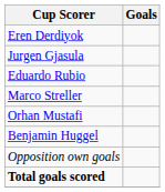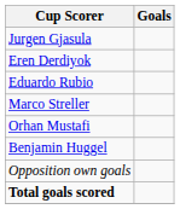 <table class="wikitable">
 <tr>
 <th>Cup Scorer</th>
 <th>Goals</th>
 </tr>
 <tr>
-<td> <a href='#'>Eren Derdiyok</a></td>
+<td> <a href='#'>Jurgen Gjasula</a></td>
 <td></td>
 </tr>
 <tr>
-<td> <a href='#'>Jurgen Gjasula</a></td>
+<td> <a href='#'>Eren Derdiyok</a></td>
 <td></td>
 </tr>
 <tr>
 <td> <a href='#'>Eduardo Rubio</a></td>
 <td></td>
 </tr>
 <tr>
 <td> <a href='#'>Marco Streller</a></td>
 <td></td>
 </tr>
 <tr>
 <td> <a href='#'>Orhan Mustafi</a></td>
 <td></td>
 </tr>
 <tr>
 <td> <a href='#'>Benjamin Huggel</a></td>
 <td></td>
 </tr>
 <tr>
 <td><em>Opposition own goals</em></td>
 <td></td>
 </tr>
 <tr>
 <td><strong>Total goals scored</strong></td>
 <td></td>
 </tr>
 <tr>
 </tr>
 </table>
